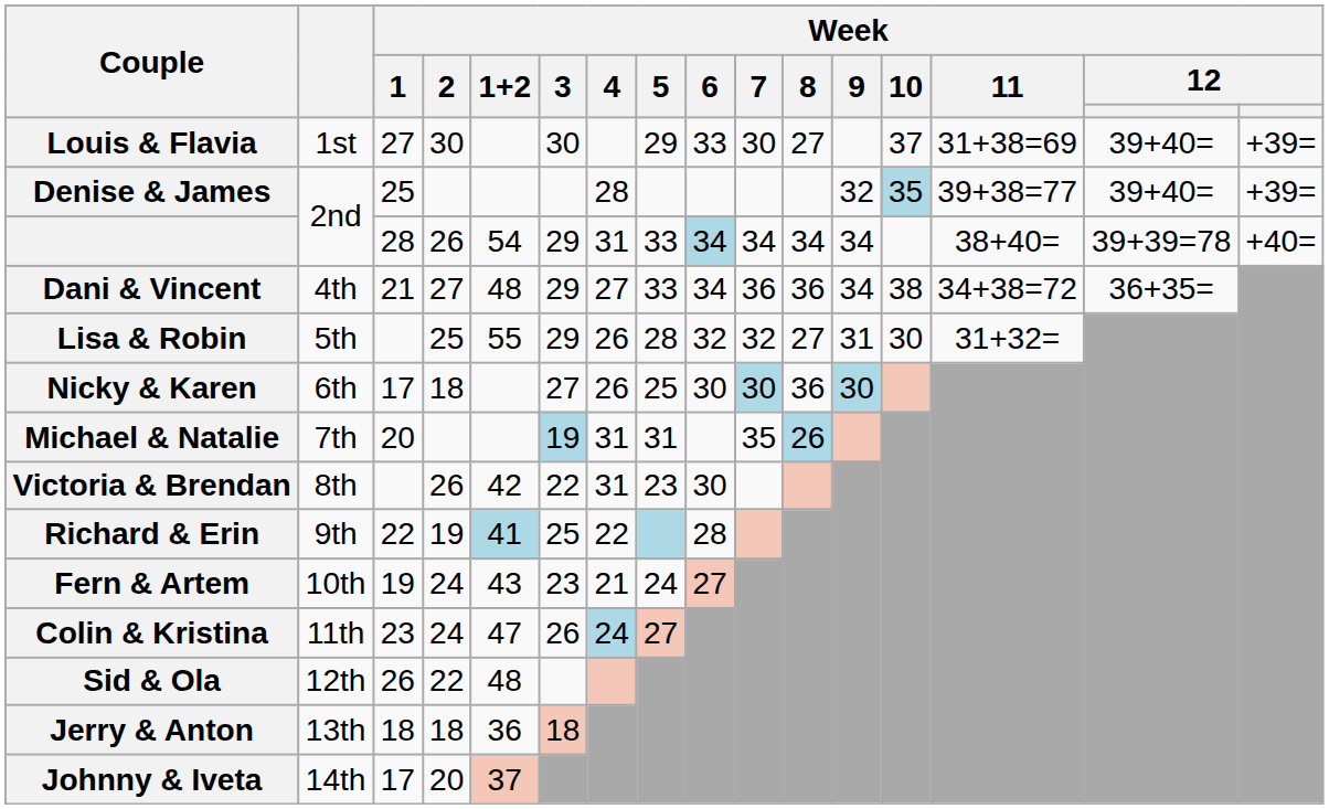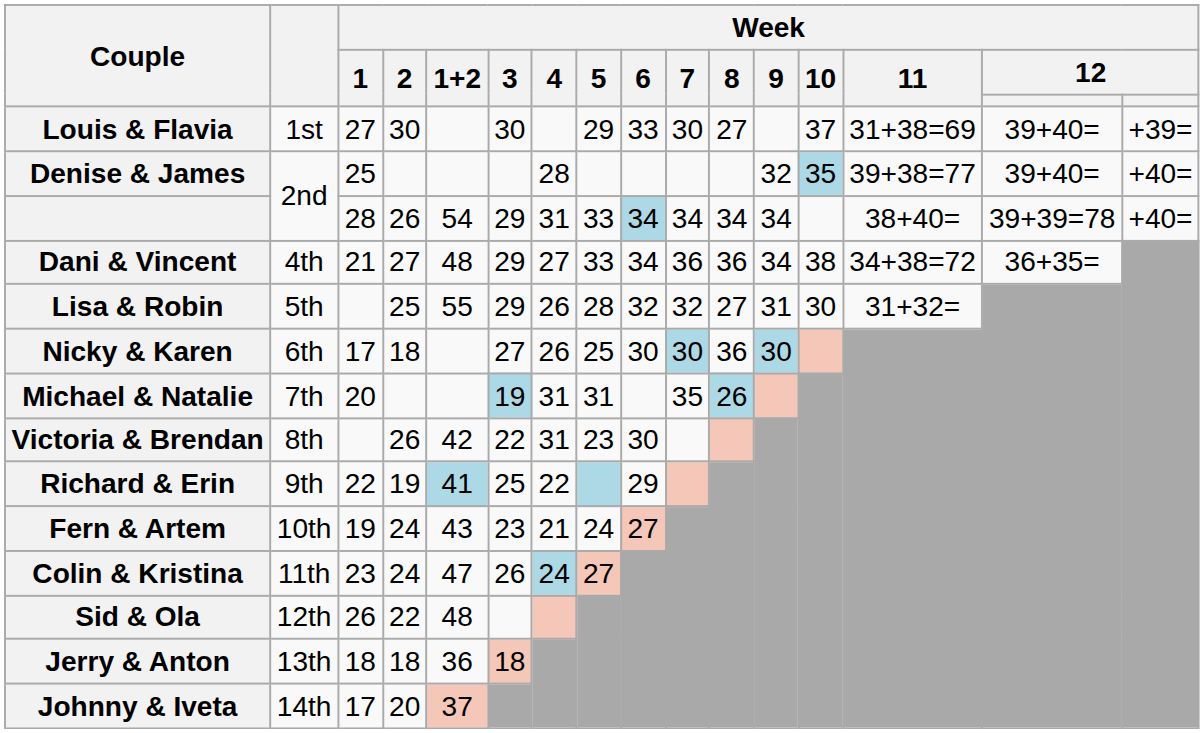 <table class="wikitable sortable" style="text-align:center; font-size:90%">
 <tr>
 <th rowspan="3" scope="col">Couple</th>
 <th rowspan="3" scope="col"></th>
 <th colspan="14">Week</th>
 </tr>
 <tr>
 <th scope="col" rowspan="2">1</th>
 <th scope="col" rowspan="2">2</th>
 <th scope="col" rowspan="2">1+2</th>
 <th scope="col" rowspan="2">3</th>
 <th scope="col" rowspan="2">4</th>
 <th scope="col" rowspan="2">5</th>
 <th scope="col" rowspan="2">6</th>
 <th scope="col" rowspan="2">7</th>
 <th scope="col" rowspan="2">8</th>
 <th scope="col" rowspan="2">9</th>
 <th scope="col" rowspan="2">10</th>
 <th scope="col" rowspan="2">11</th>
 <th scope="col" colspan="2">12</th>
 </tr>
 <tr>
 <th></th>
 <th></th>
 </tr>
 <tr>
 <th scope="row">Louis & Flavia</th>
 <td>1st</td>
 <td>27</td>
 <td>30</td>
 <td></td>
 <td>30</td>
 <td></td>
 <td>29</td>
 <td>33</td>
 <td>30</td>
 <td>27</td>
 <td></td>
 <td>37</td>
 <td>31+38=69</td>
 <td>39+40=</td>
 <td>+39=</td>
 </tr>
 <tr>
 <th scope="row">Denise & James</th>
 <td rowspan="2">2nd</td>
 <td>25</td>
 <td></td>
 <td></td>
 <td></td>
 <td>28</td>
 <td></td>
 <td></td>
 <td></td>
 <td></td>
 <td>32</td>
 <td bgcolor="lightblue">35</td>
 <td>39+38=77</td>
 <td>39+40=</td>
-<td>+39=</td>
+<td>+40=</td>
 </tr>
 <tr>
 <th scope="row"></th>
 <td>28</td>
 <td>26</td>
 <td>54</td>
 <td>29</td>
 <td>31</td>
 <td>33</td>
 <td bgcolor="lightblue">34</td>
 <td>34</td>
 <td>34</td>
 <td>34</td>
 <td></td>
 <td>38+40=</td>
 <td>39+39=78</td>
 <td>+40=</td>
 </tr>
 <tr>
 <th scope="row">Dani & Vincent</th>
 <td>4th</td>
 <td>21</td>
 <td>27</td>
 <td>48</td>
 <td>29</td>
 <td>27</td>
 <td>33</td>
 <td>34</td>
 <td>36</td>
 <td>36</td>
 <td>34</td>
 <td>38</td>
 <td>34+38=72</td>
 <td>36+35=</td>
 <td rowspan="11" bgcolor="darkgray"></td>
 </tr>
 <tr>
 <th scope="row">Lisa & Robin</th>
 <td>5th</td>
 <td></td>
 <td>25</td>
 <td>55</td>
 <td>29</td>
 <td>26</td>
 <td>28</td>
 <td>32</td>
 <td>32</td>
 <td>27</td>
 <td>31</td>
 <td>30</td>
 <td>31+32=</td>
 <td rowspan="10" bgcolor="darkgray"></td>
 </tr>
 <tr>
 <th scope="row">Nicky & Karen</th>
 <td>6th</td>
 <td>17</td>
 <td>18</td>
 <td></td>
 <td>27</td>
 <td>26</td>
 <td>25</td>
 <td>30</td>
 <td bgcolor="lightblue">30</td>
 <td>36</td>
 <td bgcolor="lightblue">30</td>
 <td bgcolor="f4c7b8"></td>
 <td rowspan="9" bgcolor="darkgray"></td>
 </tr>
 <tr>
 <th scope="row">Michael & Natalie</th>
 <td>7th</td>
 <td>20</td>
 <td></td>
 <td></td>
 <td bgcolor="lightblue">19</td>
 <td>31</td>
 <td>31</td>
 <td></td>
 <td>35</td>
 <td bgcolor="lightblue">26</td>
 <td bgcolor="f4c7b8"></td>
 <td rowspan="8" bgcolor="darkgray"></td>
 </tr>
 <tr>
 <th scope="row">Victoria & Brendan</th>
 <td>8th</td>
 <td></td>
 <td>26</td>
 <td>42</td>
 <td>22</td>
 <td>31</td>
 <td>23</td>
 <td>30</td>
 <td></td>
 <td bgcolor="f4c7b8"></td>
 <td rowspan="7" bgcolor="darkgray"></td>
 </tr>
 <tr>
 <th scope="row">Richard & Erin</th>
 <td>9th</td>
 <td>22</td>
 <td>19</td>
 <td bgcolor="lightblue">41</td>
 <td>25</td>
 <td>22</td>
 <td bgcolor="lightblue"></td>
-<td>28</td>
+<td>29</td>
 <td bgcolor="f4c7b8"></td>
 <td rowspan="6" bgcolor="darkgray"></td>
 </tr>
 <tr>
 <th scope="row">Fern & Artem</th>
 <td>10th</td>
 <td>19</td>
 <td>24</td>
 <td>43</td>
 <td>23</td>
 <td>21</td>
 <td>24</td>
 <td bgcolor="f4c7b8">27</td>
 <td rowspan="5" bgcolor="darkgray"></td>
 </tr>
 <tr>
 <th scope="row">Colin & Kristina</th>
 <td>11th</td>
 <td>23</td>
 <td>24</td>
 <td>47</td>
 <td>26</td>
 <td bgcolor="lightblue">24</td>
 <td bgcolor="f4c7b8">27</td>
 <td rowspan="4" bgcolor="darkgray"></td>
 </tr>
 <tr>
 <th scope="row">Sid & Ola</th>
 <td>12th</td>
 <td>26</td>
 <td>22</td>
 <td>48</td>
 <td></td>
 <td bgcolor="f4c7b8"></td>
 <td rowspan="3" bgcolor="darkgray"></td>
 </tr>
 <tr>
 <th scope="row">Jerry & Anton</th>
 <td>13th</td>
 <td>18</td>
 <td>18</td>
 <td>36</td>
 <td bgcolor="f4c7b8">18</td>
 <td rowspan="2" bgcolor="darkgray"></td>
 </tr>
 <tr>
 <th scope="row">Johnny & Iveta</th>
 <td>14th</td>
 <td>17</td>
 <td>20</td>
 <td bgcolor="f4c7b8">37</td>
 <td bgcolor="darkgray"></td>
 </tr>
 </table>
